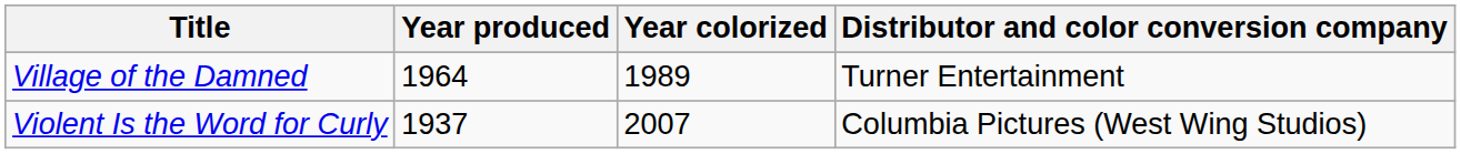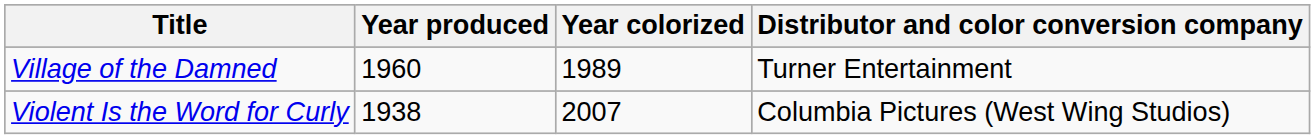 <table class="wikitable sortable">
 <tr>
 <th>Title</th>
 <th>Year produced</th>
 <th>Year colorized</th>
 <th>Distributor and color conversion company</th>
 </tr>
 <tr>
 <td><em><a href='#'>Village of the Damned</a></em></td>
-<td>1964</td>
+<td>1960</td>
 <td>1989</td>
 <td>Turner Entertainment</td>
 </tr>
 <tr>
 <td><em><a href='#'>Violent Is the Word for Curly</a></em></td>
-<td>1937</td>
+<td>1938</td>
 <td>2007</td>
 <td>Columbia Pictures (West Wing Studios)</td>
 </tr>
 </table>
